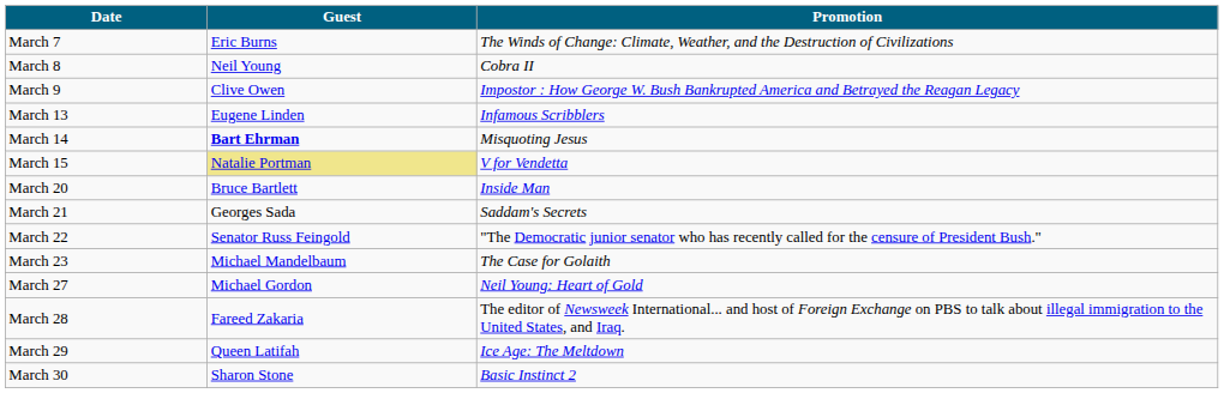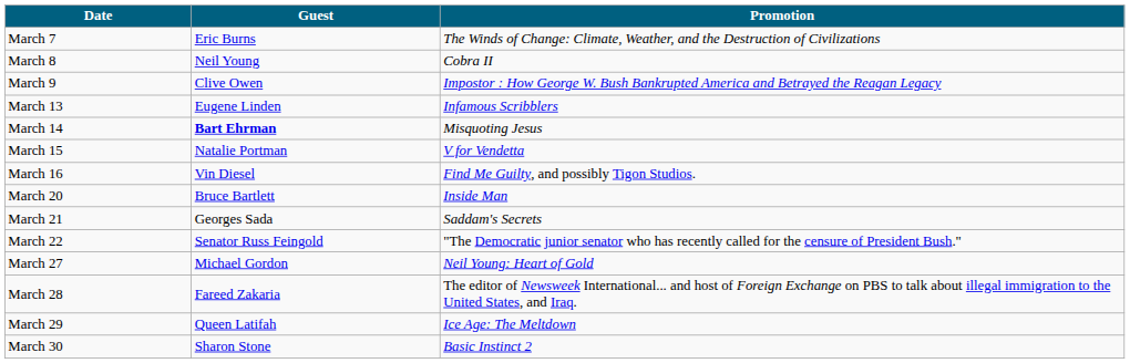 <table class="wikitable" width="100%">
 <tr bgcolor="#CCCCCC">
 <th width="15%" style="background:#006080; color:#FFFFFF">Date</th>
 <th width="20%" style="background:#006080; color:#FFFFFF">Guest</th>
 <th width="55%" style="background:#006080; color:#FFFFFF">Promotion</th>
 </tr>
 <tr>
 <td>March 7</td>
 <td><a href='#'>Eric Burns</a></td>
 <td><em>The Winds of Change: Climate, Weather, and the Destruction of Civilizations</em></td>
 </tr>
 <tr>
 <td>March 8</td>
 <td><a href='#'>Neil Young</a></td>
 <td><em>Cobra II</em></td>
 </tr>
 <tr>
 <td>March 9</td>
 <td><a href='#'>Clive Owen</a></td>
 <td><em><a href='#'>Impostor : How George W. Bush Bankrupted America and Betrayed the Reagan Legacy</a></em></td>
 </tr>
 <tr>
 <td>March 13</td>
 <td><a href='#'>Eugene Linden</a></td>
 <td><em><a href='#'>Infamous Scribblers</a></em></td>
 </tr>
 <tr>
 <td>March 14</td>
 <td><strong><a href='#'>Bart Ehrman</a></strong></td>
 <td><em>Misquoting Jesus</em></td>
 </tr>
 <tr>
 <td>March 15</td>
-<td style="background: khaki;"><a href='#'>Natalie Portman</a></td>
+<td><a href='#'>Natalie Portman</a></td>
 <td><em><a href='#'>V for Vendetta</a></em></td>
+</tr>
+<tr>
+<td>March 16</td>
+<td><a href='#'>Vin Diesel</a></td>
+<td><em><a href='#'>Find Me Guilty</a></em>, and possibly <a href='#'>Tigon Studios</a>.</td>
 </tr>
 <tr>
 <td>March 20</td>
 <td><a href='#'>Bruce Bartlett</a></td>
 <td><em><a href='#'>Inside Man</a></em></td>
 </tr>
 <tr>
 <td>March 21</td>
 <td>Georges Sada</td>
 <td><em>Saddam's Secrets</em></td>
 </tr>
 <tr>
 <td>March 22</td>
 <td><a href='#'>Senator Russ Feingold</a></td>
 <td>"The <a href='#'>Democratic</a> <a href='#'>junior senator</a> who has recently called for the <a href='#'>censure of President Bush</a>."</td>
-</tr>
-<tr>
-<td>March 23</td>
-<td><a href='#'>Michael Mandelbaum</a></td>
-<td><em>The Case for Golaith</em></td>
 </tr>
 <tr>
 <td>March 27</td>
 <td><a href='#'>Michael Gordon</a></td>
 <td><em><a href='#'>Neil Young: Heart of Gold</a></em></td>
 </tr>
 <tr>
 <td>March 28</td>
 <td><a href='#'>Fareed Zakaria</a></td>
 <td>The editor of <em><a href='#'>Newsweek</a></em> International... and host of <em>Foreign Exchange</em> on PBS to talk about <a href='#'>illegal immigration to the United States</a>, and <a href='#'>Iraq</a>.</td>
 </tr>
 <tr>
 <td>March 29</td>
 <td><a href='#'>Queen Latifah</a></td>
 <td><em><a href='#'>Ice Age: The Meltdown</a></em></td>
 </tr>
 <tr>
 <td>March 30</td>
 <td><a href='#'>Sharon Stone</a></td>
 <td><em><a href='#'>Basic Instinct 2</a></em></td>
 </tr>
 </table>
